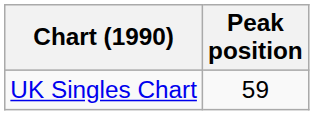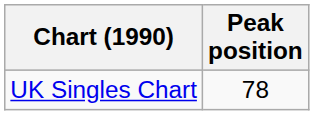 <table class="wikitable sortable">
 <tr>
 <th>Chart (1990)</th>
 <th>Peak<br>position</th>
 </tr>
 <tr>
 <td align="left"><a href='#'>UK Singles Chart</a></td>
-<td style="text-align:center;">59</td>
+<td style="text-align:center;">78</td>
 </tr>
 </table>
